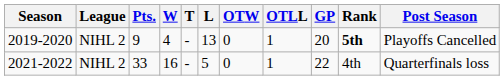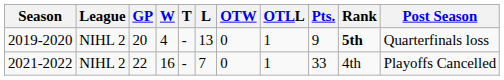 <table class="wikitable">
 <tr>
 <th>Season</th>
 <th>League</th>
-<th><a href='#'>Pts.</a></th>
+<th><a href='#'>GP</a></th>
 <th><a href='#'>W</a></th>
 <th>T</th>
 <th>L</th>
 <th><a href='#'>OT</a><a href='#'>W</a></th>
 <th><a href='#'>OTL</a>L</th>
-<th><a href='#'>GP</a></th>
+<th><a href='#'>Pts.</a></th>
 <th>Rank</th>
 <th><a href='#'>Post Season</a></th>
 </tr>
 <tr>
 <td>2019-2020</td>
 <td>NIHL 2</td>
-<td>9</td>
+<td>20</td>
 <td>4</td>
 <td>-</td>
 <td>13</td>
 <td>0</td>
 <td>1</td>
-<td>20</td>
+<td>9</td>
 <td><strong>5th</strong></td>
-<td>Playoffs Cancelled</td>
+<td>Quarterfinals loss</td>
 </tr>
 <tr>
 <td>2021-2022</td>
 <td>NIHL 2</td>
-<td>33</td>
+<td>22</td>
 <td>16</td>
 <td>-</td>
-<td>5</td>
+<td>7</td>
 <td>0</td>
 <td>1</td>
-<td>22</td>
+<td>33</td>
 <td>4th</td>
-<td>Quarterfinals loss</td>
+<td>Playoffs Cancelled</td>
 </tr>
 </table>
